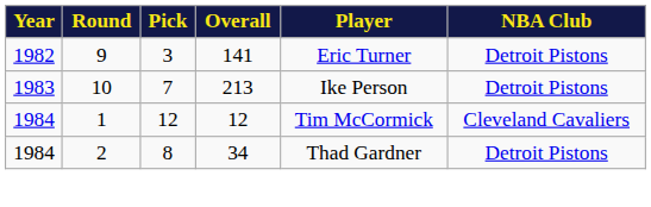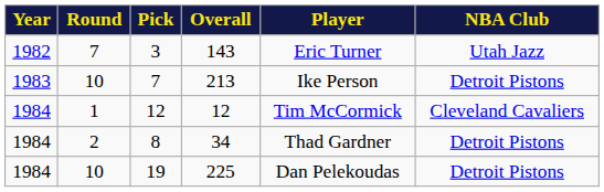 <table class="wikitable" style="width:80%;">
 <tr style="text-align:center; background:#121849; color:#f8e616;">
 <td><strong>Year</strong></td>
 <td><strong>Round</strong></td>
 <td><strong>Pick</strong></td>
 <td><strong>Overall</strong></td>
 <td><strong>Player</strong></td>
 <td><strong>NBA Club</strong></td>
 </tr>
 <tr style="text-align:center;" bgcolor="">
 <td><a href='#'>1982</a></td>
-<td>9</td>
+<td>7</td>
 <td>3</td>
-<td>141</td>
+<td>143</td>
 <td><a href='#'>Eric Turner</a></td>
-<td><a href='#'>Detroit Pistons</a></td>
+<td><a href='#'>Utah Jazz</a></td>
 </tr>
 <tr style="text-align:center;" bgcolor="">
 <td><a href='#'>1983</a></td>
 <td>10</td>
 <td>7</td>
 <td>213</td>
 <td>Ike Person</td>
 <td><a href='#'>Detroit Pistons</a></td>
 </tr>
 <tr style="text-align:center;" bgcolor="">
 <td><a href='#'>1984</a></td>
 <td>1</td>
 <td>12</td>
 <td>12</td>
 <td><a href='#'>Tim McCormick</a></td>
 <td><a href='#'>Cleveland Cavaliers</a></td>
 </tr>
 <tr style="text-align:center;" bgcolor="">
 <td>1984</td>
 <td>2</td>
 <td>8</td>
 <td>34</td>
 <td>Thad Gardner</td>
 <td><a href='#'>Detroit Pistons</a></td>
 </tr>
+<tr style="text-align:center;" bgcolor="">
+<td>1984</td>
+<td>10</td>
+<td>19</td>
+<td>225</td>
+<td>Dan Pelekoudas</td>
+<td><a href='#'>Detroit Pistons</a></td>
+</tr>
 </table>
